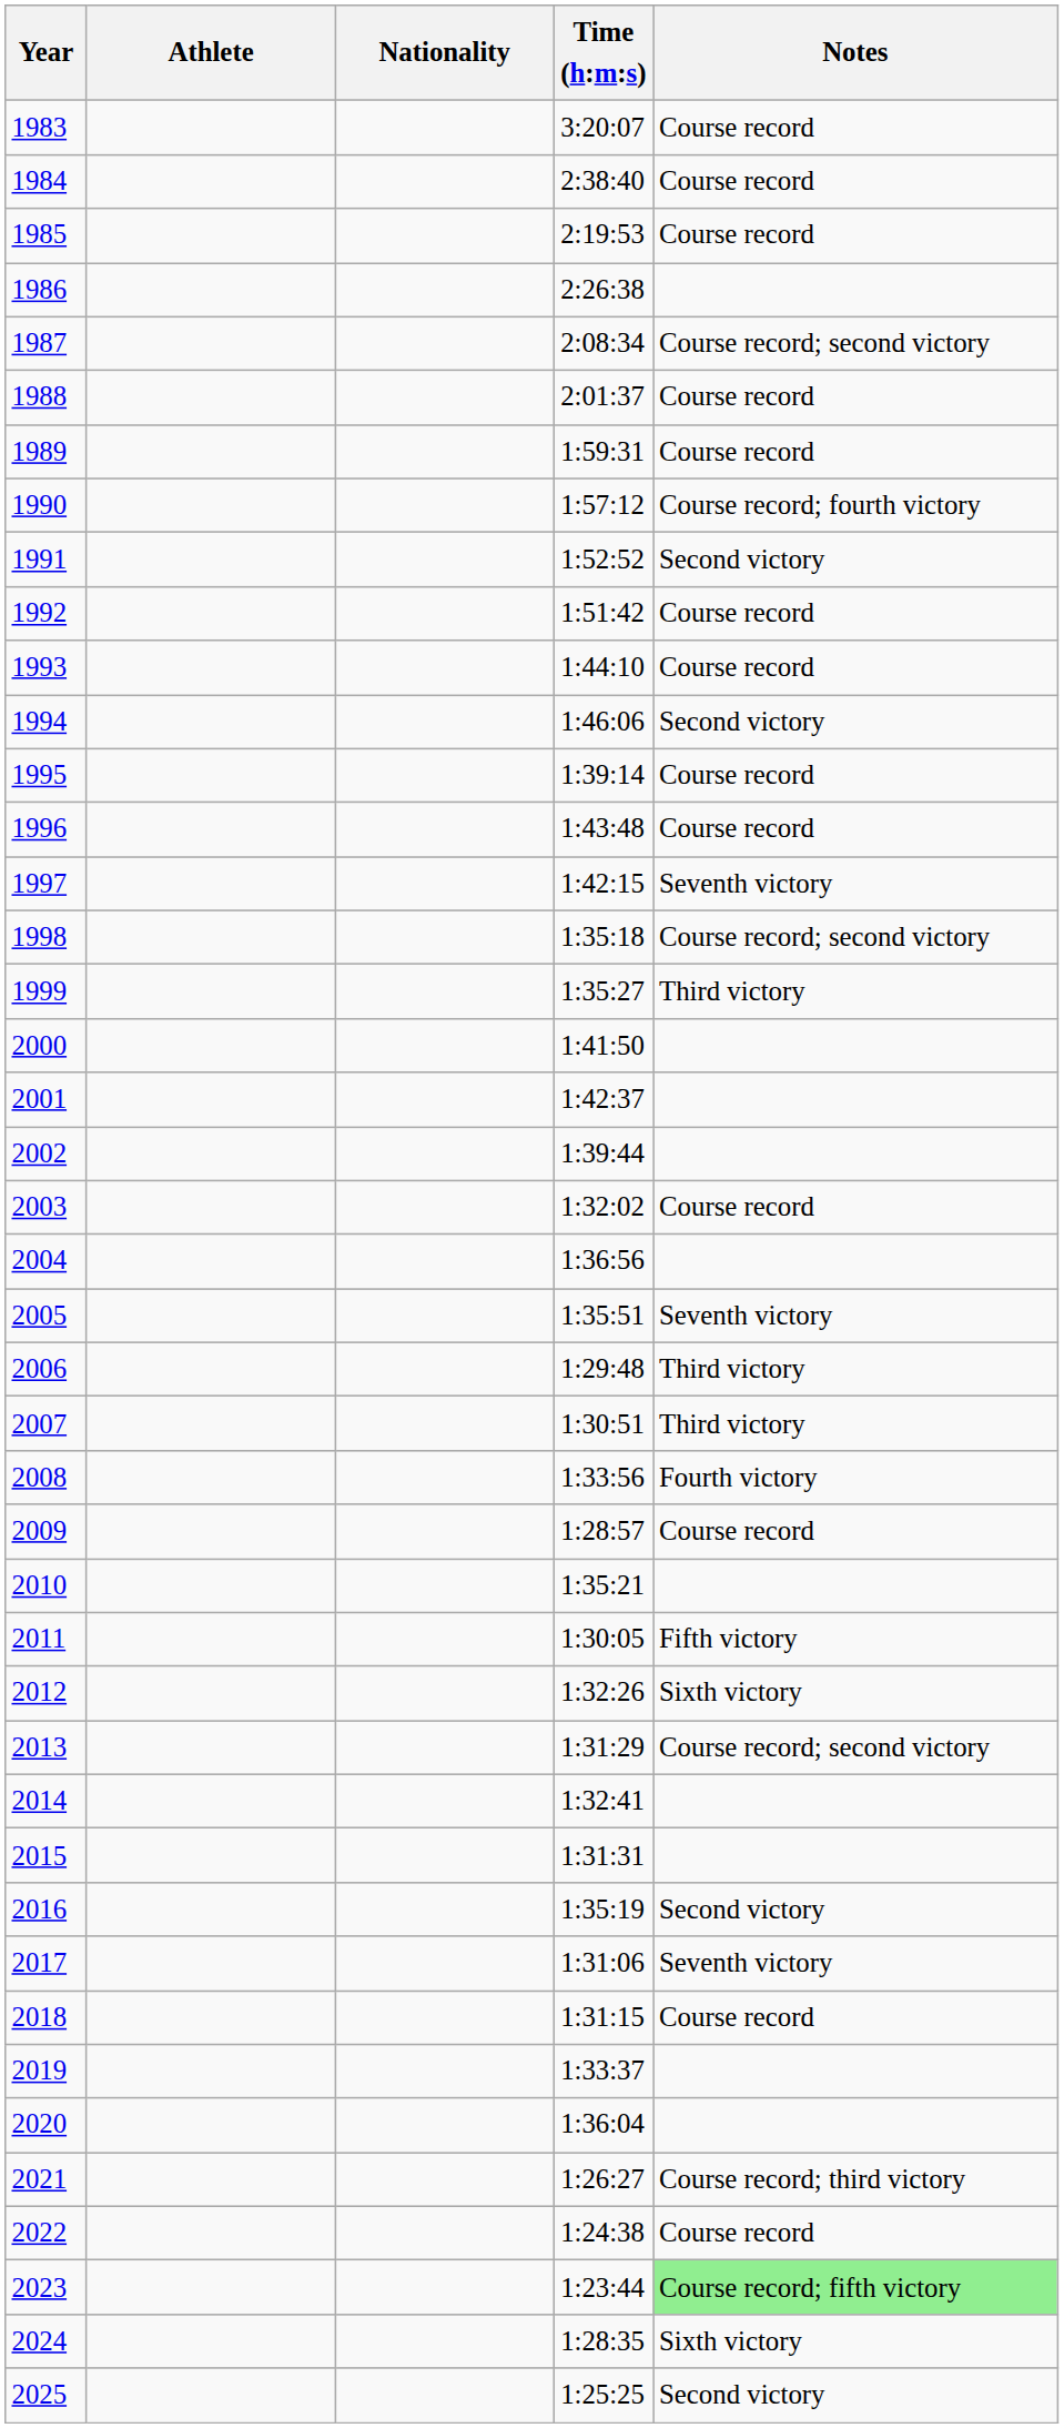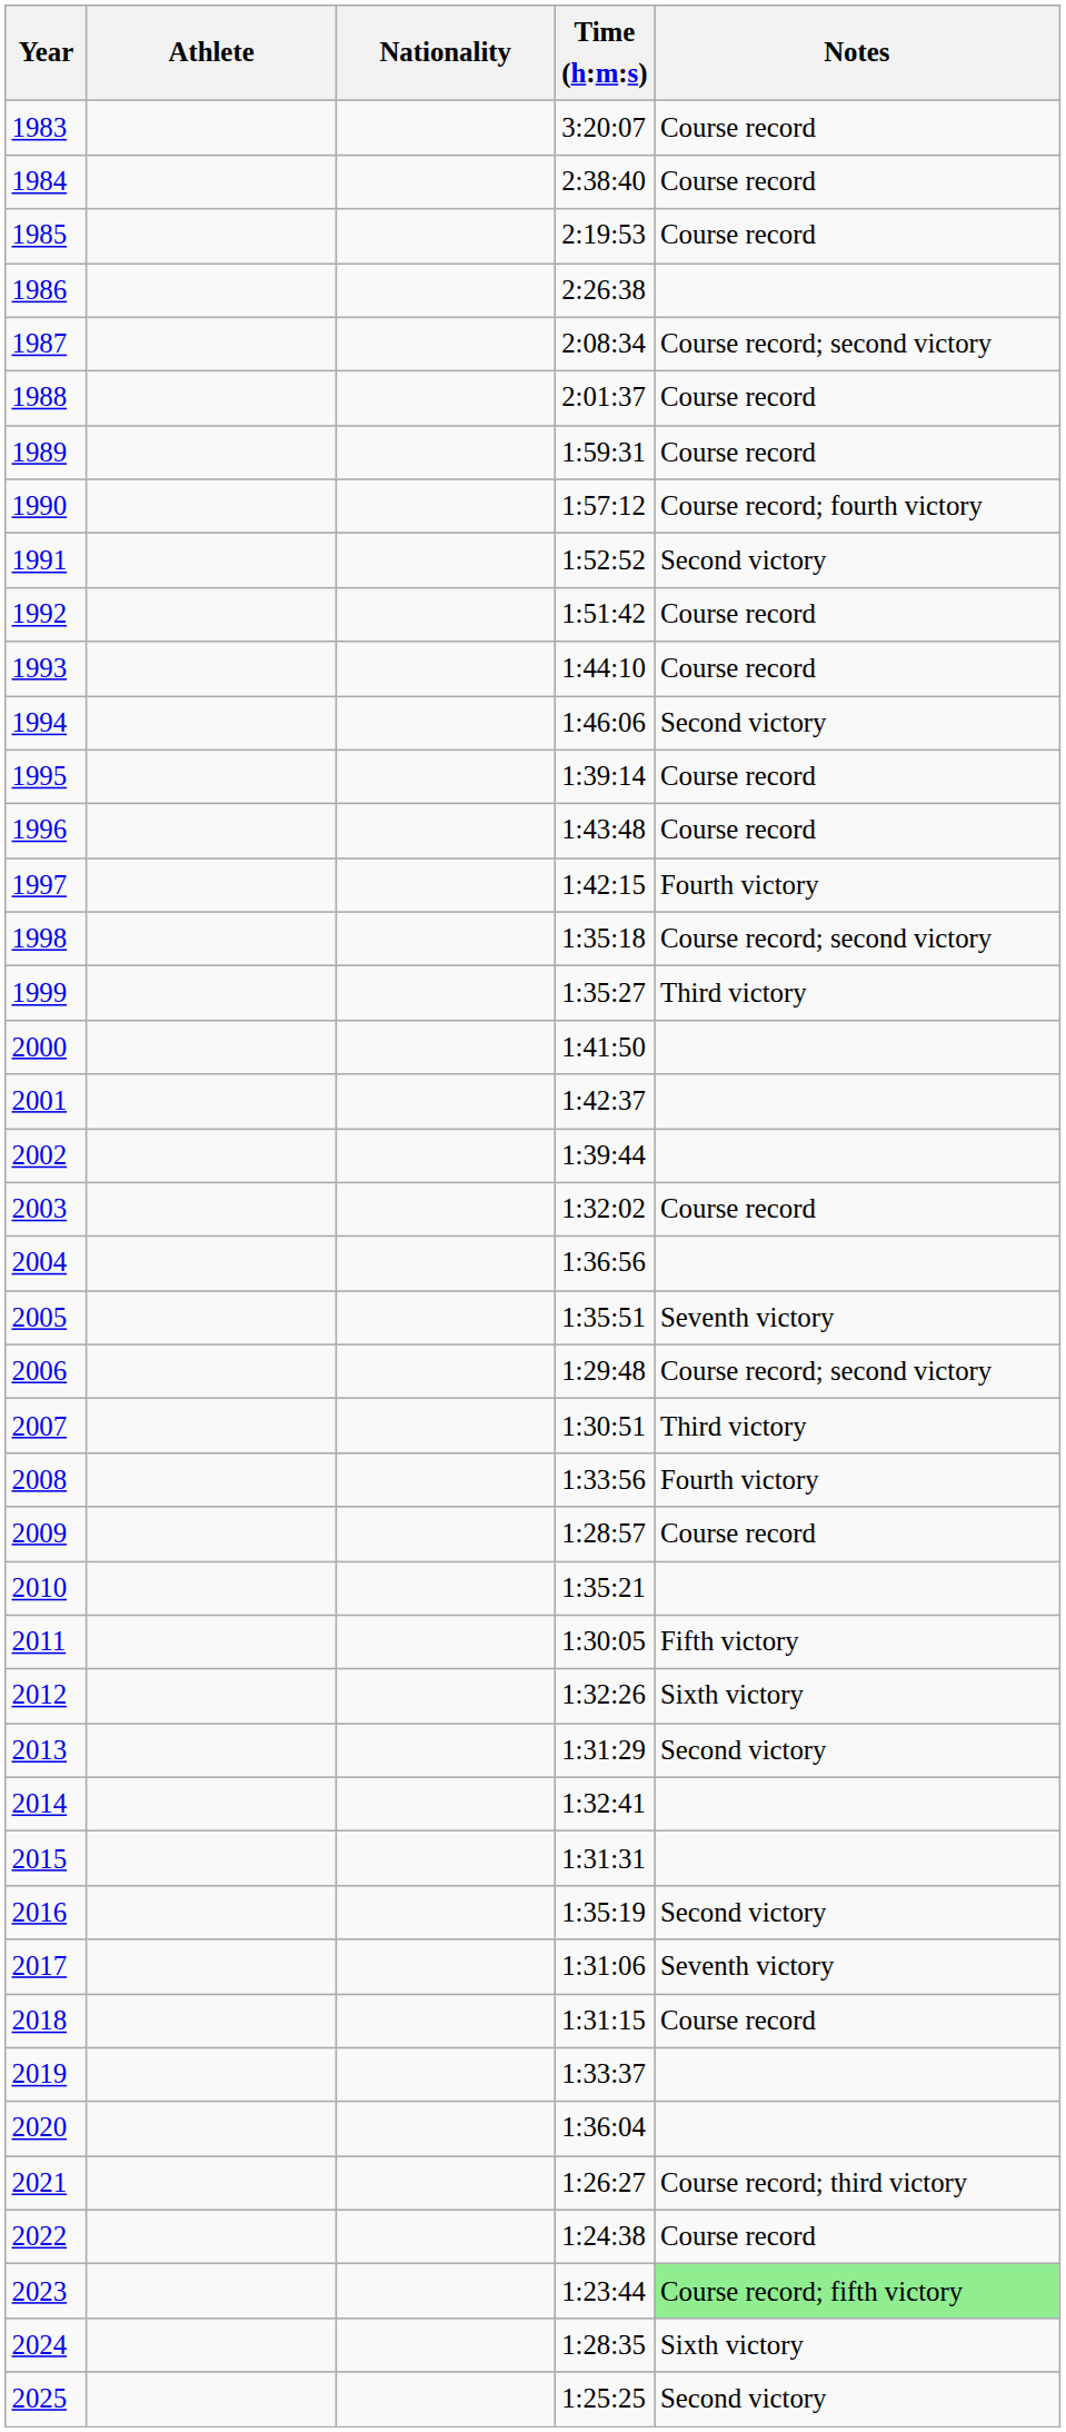 <table class="wikitable sortable" style="font-size:1.00em; line-height:1.5em;">
 <tr>
 <th width="40">Year</th>
 <th width="137">Athlete</th>
 <th width="120">Nationality</th>
 <th width="50">Time<br>(<a href='#'>h</a>:<a href='#'>m</a>:<a href='#'>s</a>)</th>
 <th width="228" class="unsortable">Notes</th>
 </tr>
 <tr>
 <td><a href='#'>1983</a></td>
 <td></td>
 <td></td>
 <td>3:20:07</td>
 <td>Course record</td>
 </tr>
 <tr>
 <td><a href='#'>1984</a></td>
 <td></td>
 <td></td>
 <td>2:38:40</td>
 <td>Course record</td>
 </tr>
 <tr>
 <td><a href='#'>1985</a></td>
 <td></td>
 <td></td>
 <td>2:19:53</td>
 <td>Course record</td>
 </tr>
 <tr>
 <td><a href='#'>1986</a></td>
 <td></td>
 <td></td>
 <td>2:26:38</td>
 <td></td>
 </tr>
 <tr>
 <td><a href='#'>1987</a></td>
 <td></td>
 <td></td>
 <td>2:08:34</td>
 <td>Course record; second victory</td>
 </tr>
 <tr>
 <td><a href='#'>1988</a></td>
 <td></td>
 <td></td>
 <td>2:01:37</td>
 <td>Course record</td>
 </tr>
 <tr>
 <td><a href='#'>1989</a></td>
 <td></td>
 <td></td>
 <td>1:59:31</td>
 <td>Course record</td>
 </tr>
 <tr>
 <td><a href='#'>1990</a></td>
 <td></td>
 <td></td>
 <td>1:57:12</td>
 <td>Course record; fourth victory</td>
 </tr>
 <tr>
 <td><a href='#'>1991</a></td>
 <td></td>
 <td></td>
 <td>1:52:52</td>
 <td>Second victory</td>
 </tr>
 <tr>
 <td><a href='#'>1992</a></td>
 <td></td>
 <td></td>
 <td>1:51:42</td>
 <td>Course record</td>
 </tr>
 <tr>
 <td><a href='#'>1993</a></td>
 <td></td>
 <td></td>
 <td>1:44:10</td>
 <td>Course record</td>
 </tr>
 <tr>
 <td><a href='#'>1994</a></td>
 <td></td>
 <td></td>
 <td>1:46:06</td>
 <td>Second victory</td>
 </tr>
 <tr>
 <td><a href='#'>1995</a></td>
 <td></td>
 <td></td>
 <td>1:39:14</td>
 <td>Course record</td>
 </tr>
 <tr>
 <td><a href='#'>1996</a></td>
 <td></td>
 <td></td>
 <td>1:43:48</td>
 <td>Course record</td>
 </tr>
 <tr>
 <td><a href='#'>1997</a></td>
 <td></td>
 <td></td>
 <td>1:42:15</td>
-<td>Seventh victory</td>
+<td>Fourth victory</td>
 </tr>
 <tr>
 <td><a href='#'>1998</a></td>
 <td></td>
 <td></td>
 <td>1:35:18</td>
 <td>Course record; second victory</td>
 </tr>
 <tr>
 <td><a href='#'>1999</a></td>
 <td></td>
 <td></td>
 <td>1:35:27</td>
 <td>Third victory</td>
 </tr>
 <tr>
 <td><a href='#'>2000</a></td>
 <td></td>
 <td></td>
 <td>1:41:50</td>
 <td></td>
 </tr>
 <tr>
 <td><a href='#'>2001</a></td>
 <td></td>
 <td></td>
 <td>1:42:37</td>
 <td></td>
 </tr>
 <tr>
 <td><a href='#'>2002</a></td>
 <td></td>
 <td></td>
 <td>1:39:44</td>
 <td></td>
 </tr>
 <tr>
 <td><a href='#'>2003</a></td>
 <td></td>
 <td></td>
 <td>1:32:02</td>
 <td>Course record</td>
 </tr>
 <tr>
 <td><a href='#'>2004</a></td>
 <td></td>
 <td></td>
 <td>1:36:56</td>
 <td></td>
 </tr>
 <tr>
 <td><a href='#'>2005</a></td>
 <td></td>
 <td></td>
 <td>1:35:51</td>
 <td>Seventh victory</td>
 </tr>
 <tr>
 <td><a href='#'>2006</a></td>
 <td></td>
 <td></td>
 <td>1:29:48</td>
-<td>Third victory</td>
+<td>Course record; second victory</td>
 </tr>
 <tr>
 <td><a href='#'>2007</a></td>
 <td></td>
 <td></td>
 <td>1:30:51</td>
 <td>Third victory</td>
 </tr>
 <tr>
 <td><a href='#'>2008</a></td>
 <td></td>
 <td></td>
 <td>1:33:56</td>
 <td>Fourth victory</td>
 </tr>
 <tr>
 <td><a href='#'>2009</a></td>
 <td></td>
 <td></td>
 <td>1:28:57</td>
 <td>Course record</td>
 </tr>
 <tr>
 <td><a href='#'>2010</a></td>
 <td></td>
 <td></td>
 <td>1:35:21</td>
 <td></td>
 </tr>
 <tr>
 <td><a href='#'>2011</a></td>
 <td></td>
 <td></td>
 <td>1:30:05</td>
 <td>Fifth victory</td>
 </tr>
 <tr>
 <td><a href='#'>2012</a></td>
 <td></td>
 <td></td>
 <td>1:32:26</td>
 <td>Sixth victory</td>
 </tr>
 <tr>
 <td><a href='#'>2013</a></td>
 <td></td>
 <td></td>
 <td>1:31:29</td>
-<td>Course record; second victory</td>
+<td>Second victory</td>
 </tr>
 <tr>
 <td><a href='#'>2014</a></td>
 <td></td>
 <td></td>
 <td>1:32:41</td>
 <td></td>
 </tr>
 <tr>
 <td><a href='#'>2015</a></td>
 <td></td>
 <td></td>
 <td>1:31:31</td>
 <td></td>
 </tr>
 <tr>
 <td><a href='#'>2016</a></td>
 <td></td>
 <td></td>
 <td>1:35:19</td>
 <td>Second victory</td>
 </tr>
 <tr>
 <td><a href='#'>2017</a></td>
 <td></td>
 <td></td>
 <td>1:31:06</td>
 <td>Seventh victory</td>
 </tr>
 <tr>
 <td><a href='#'>2018</a></td>
 <td></td>
 <td></td>
 <td>1:31:15</td>
 <td>Course record</td>
 </tr>
 <tr>
 <td><a href='#'>2019</a></td>
 <td></td>
 <td></td>
 <td>1:33:37</td>
 <td></td>
 </tr>
 <tr>
 <td><a href='#'>2020</a></td>
 <td></td>
 <td></td>
 <td>1:36:04</td>
 <td></td>
 </tr>
 <tr>
 <td><a href='#'>2021</a></td>
 <td></td>
 <td></td>
 <td>1:26:27</td>
 <td>Course record; third victory</td>
 </tr>
 <tr>
 <td><a href='#'>2022</a></td>
 <td></td>
 <td></td>
 <td>1:24:38</td>
 <td>Course record</td>
 </tr>
 <tr>
 <td><a href='#'>2023</a></td>
 <td></td>
 <td></td>
 <td>1:23:44</td>
 <td bgcolor="lightgreen">Course record; fifth victory</td>
 </tr>
 <tr>
 <td><a href='#'>2024</a></td>
 <td></td>
 <td></td>
 <td>1:28:35</td>
 <td>Sixth victory</td>
 </tr>
 <tr>
 <td><a href='#'>2025</a></td>
 <td></td>
 <td></td>
 <td>1:25:25</td>
 <td>Second victory</td>
 </tr>
 </table>
